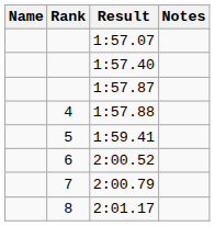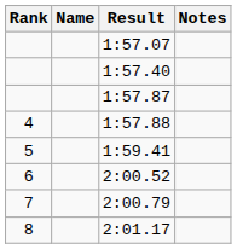 <table class="wikitable sortable" style="text-align:center">
 <tr>
+<th>Rank</th>
 <th>Name</th>
-<th>Rank</th>
 <th>Result</th>
 <th>Notes</th>
 </tr>
 <tr>
+<td></td>
 <td align="left"></td>
-<td></td>
 <td>1:57.07</td>
 <td></td>
 </tr>
 <tr>
+<td></td>
 <td align="left"></td>
-<td></td>
 <td>1:57.40</td>
 <td></td>
 </tr>
 <tr>
+<td></td>
 <td align="left"></td>
-<td></td>
 <td>1:57.87</td>
 <td></td>
 </tr>
 <tr>
+<td>4</td>
 <td align="left"></td>
-<td>4</td>
 <td>1:57.88</td>
 <td></td>
 </tr>
 <tr>
+<td>5</td>
 <td align="left"></td>
-<td>5</td>
 <td>1:59.41</td>
 <td></td>
 </tr>
 <tr>
+<td>6</td>
 <td align="left"></td>
-<td>6</td>
 <td>2:00.52</td>
 <td></td>
 </tr>
 <tr>
+<td>7</td>
 <td align="left"></td>
-<td>7</td>
 <td>2:00.79</td>
 <td></td>
 </tr>
 <tr>
+<td>8</td>
 <td align="left"></td>
-<td>8</td>
 <td>2:01.17</td>
 <td></td>
 </tr>
 </table>
